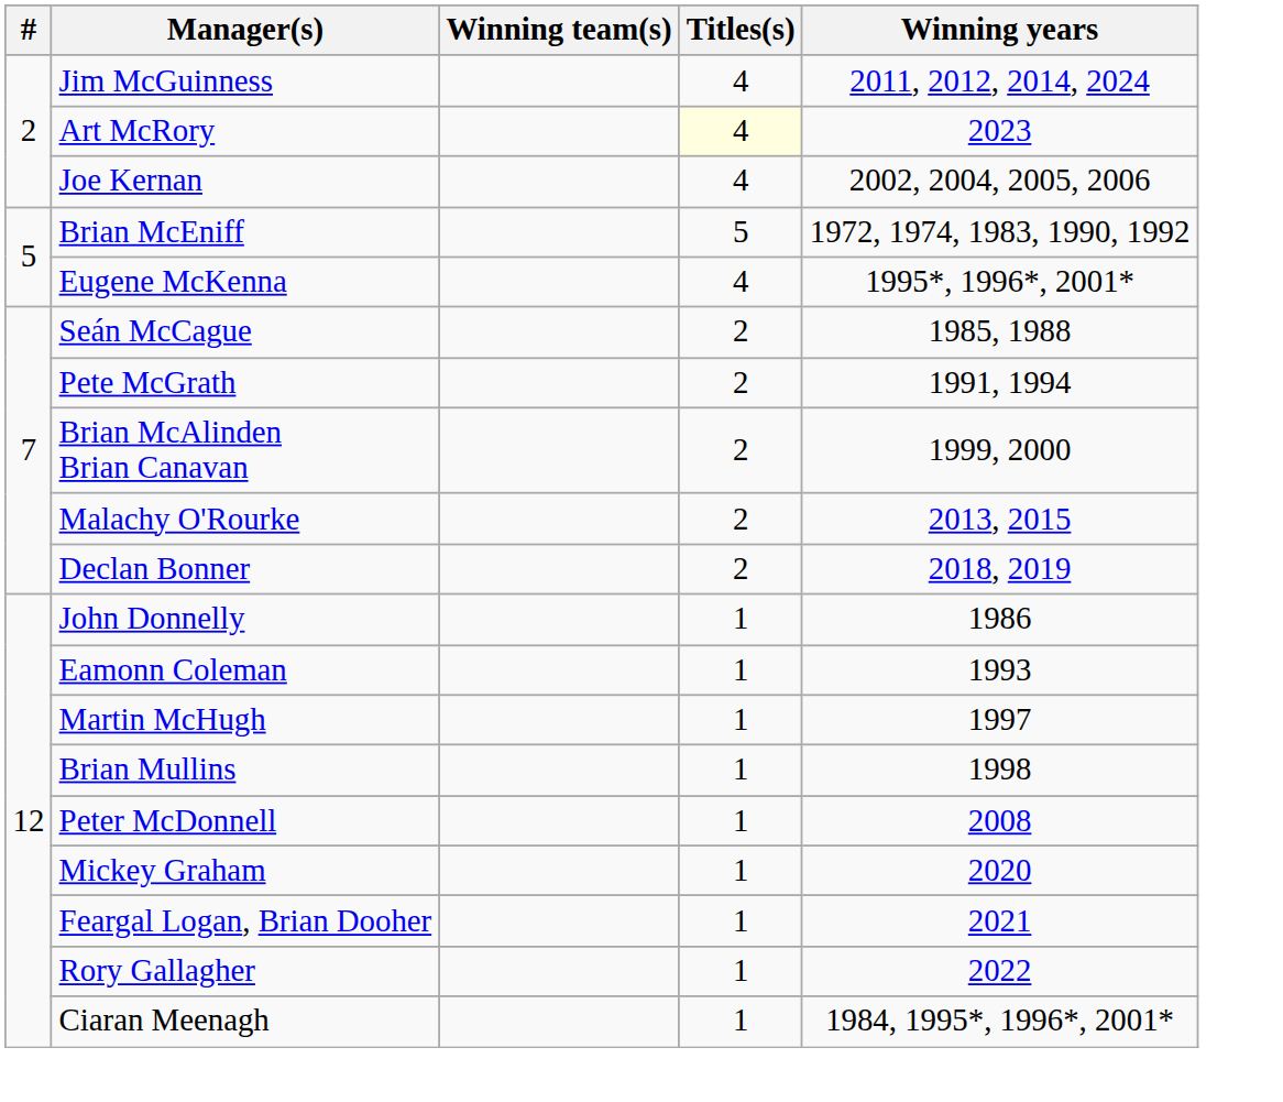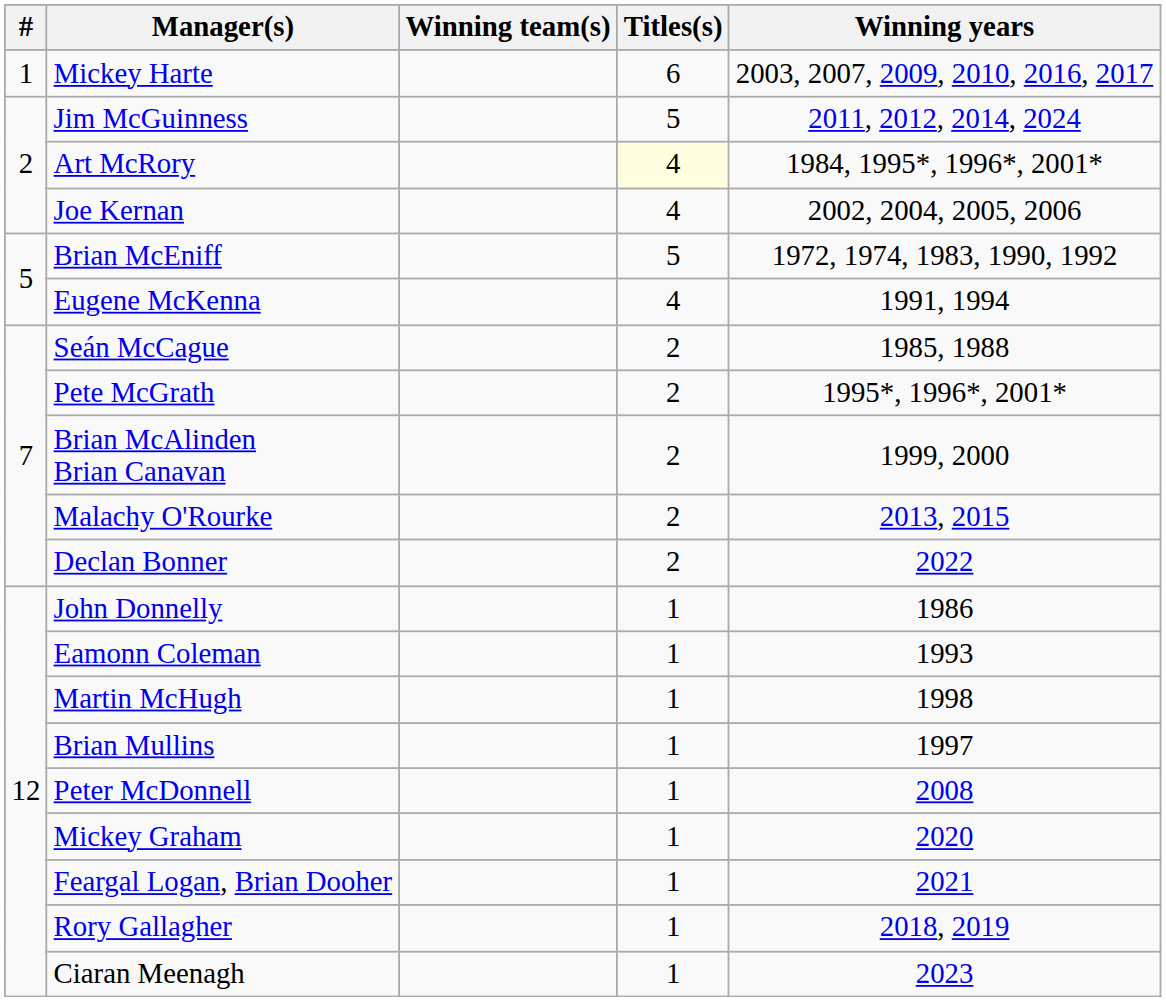 <table class="wikitable sortable" style="text-align:center">
 <tr>
 <th>#</th>
 <th>Manager(s)</th>
 <th>Winning team(s)</th>
 <th>Titles(s)</th>
 <th>Winning years</th>
 </tr>
 <tr>
+<td>1</td>
+<td style="text-align:left"> <a href='#'>Mickey Harte</a></td>
+<td style="text-align:center"></td>
+<td style="text-align:center">6</td>
+<td>2003, 2007, <a href='#'>2009</a>, <a href='#'>2010</a>, <a href='#'>2016</a>, <a href='#'>2017</a></td>
+</tr>
+<tr>
 <td rowspan="3">2</td>
 <td style="text-align:left"> <a href='#'>Jim McGuinness</a></td>
 <td style="text-align:center"></td>
-<td style="text-align:center">4</td>
+<td style="text-align:center">5</td>
 <td><a href='#'>2011</a>, <a href='#'>2012</a>, <a href='#'>2014</a>, <a href='#'>2024</a></td>
 </tr>
 <tr>
 <td style="text-align:left"> <a href='#'>Art McRory</a></td>
 <td style="text-align:center"></td>
 <td style="background: lightyellow; text-align:center">4</td>
-<td><a href='#'>2023</a></td>
+<td>1984, 1995*, 1996*, 2001*</td>
 </tr>
 <tr>
 <td style="text-align:left"> <a href='#'>Joe Kernan</a></td>
 <td style="text-align:center"></td>
 <td style="text-align:center">4</td>
 <td>2002, 2004, 2005, 2006</td>
 </tr>
 <tr>
 <td rowspan="2">5</td>
 <td style="text-align:left"> <a href='#'>Brian McEniff</a></td>
 <td style="text-align:center"></td>
 <td style="text-align:center">5</td>
 <td>1972, 1974, 1983, 1990, 1992</td>
 </tr>
 <tr>
 <td style="text-align:left"> <a href='#'>Eugene McKenna</a></td>
 <td style="text-align:center"></td>
 <td style="text-align:center">4</td>
-<td>1995*, 1996*, 2001*</td>
+<td>1991, 1994</td>
 </tr>
 <tr>
 <td rowspan="5">7</td>
 <td style="text-align:left"> <a href='#'>Seán McCague</a></td>
 <td style="text-align:center"></td>
 <td style="text-align:center">2</td>
 <td>1985, 1988</td>
 </tr>
 <tr>
 <td style="text-align:left"> <a href='#'>Pete McGrath</a></td>
 <td style="text-align:center"></td>
 <td style="text-align:center">2</td>
-<td>1991, 1994</td>
+<td>1995*, 1996*, 2001*</td>
 </tr>
 <tr>
 <td style="text-align:left"> <a href='#'>Brian McAlinden</a><br> <a href='#'>Brian Canavan</a></td>
 <td style="text-align:center"></td>
 <td style="text-align:center">2</td>
 <td>1999, 2000</td>
 </tr>
 <tr>
 <td style="text-align:left"> <a href='#'>Malachy O'Rourke</a></td>
 <td style="text-align:center"></td>
 <td style="text-align:center">2</td>
 <td><a href='#'>2013</a>, <a href='#'>2015</a></td>
 </tr>
 <tr>
 <td style="text-align:left"> <a href='#'>Declan Bonner</a></td>
 <td style="text-align:center"></td>
 <td style="text-align:center">2</td>
-<td><a href='#'>2018</a>, <a href='#'>2019</a></td>
+<td><a href='#'>2022</a></td>
 </tr>
 <tr>
 <td rowspan="9">12</td>
 <td style="text-align:left"> <a href='#'>John Donnelly</a></td>
 <td style="text-align:center"></td>
 <td style="text-align:center">1</td>
 <td>1986</td>
 </tr>
 <tr>
 <td style="text-align:left"> <a href='#'>Eamonn Coleman</a></td>
 <td style="text-align:center"></td>
 <td style="text-align:center">1</td>
 <td>1993</td>
 </tr>
 <tr>
 <td style="text-align:left"> <a href='#'>Martin McHugh</a></td>
 <td style="text-align:center"></td>
 <td style="text-align:center">1</td>
-<td>1997</td>
+<td>1998</td>
 </tr>
 <tr>
 <td style="text-align:left"> <a href='#'>Brian Mullins</a></td>
 <td style="text-align:center"></td>
 <td style="text-align:center">1</td>
-<td>1998</td>
+<td>1997</td>
 </tr>
 <tr>
 <td style="text-align:left"> <a href='#'>Peter McDonnell</a></td>
 <td style="text-align:center"></td>
 <td style="text-align:center">1</td>
 <td><a href='#'>2008</a></td>
 </tr>
 <tr>
 <td style="text-align:left"> <a href='#'>Mickey Graham</a></td>
 <td style="text-align:center"></td>
 <td style="text-align:center">1</td>
 <td><a href='#'>2020</a></td>
 </tr>
 <tr>
 <td style="text-align:left"> <a href='#'>Feargal Logan</a>, <a href='#'>Brian Dooher</a></td>
 <td style="text-align:center"></td>
 <td style="text-align:center">1</td>
 <td><a href='#'>2021</a></td>
 </tr>
 <tr>
 <td style="text-align:left"> <a href='#'>Rory Gallagher</a></td>
 <td style="text-align:center"></td>
 <td style="text-align:center">1</td>
-<td><a href='#'>2022</a></td>
+<td><a href='#'>2018</a>, <a href='#'>2019</a></td>
 </tr>
 <tr>
 <td style="text-align:left"> Ciaran Meenagh</td>
 <td style="text-align:center"></td>
 <td style="text-align:center">1</td>
-<td>1984, 1995*, 1996*, 2001*</td>
+<td><a href='#'>2023</a></td>
 </tr>
 <tr>
 </tr>
 </table>
